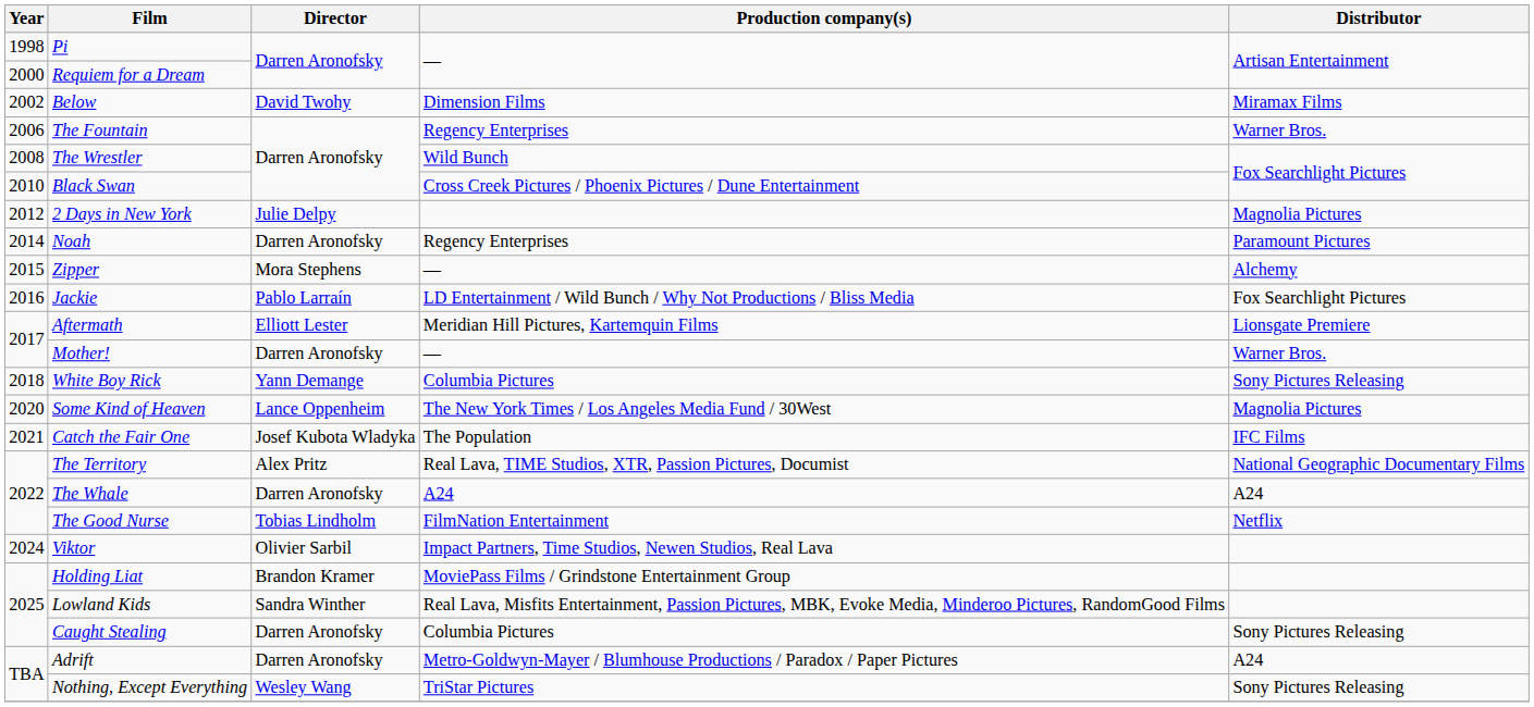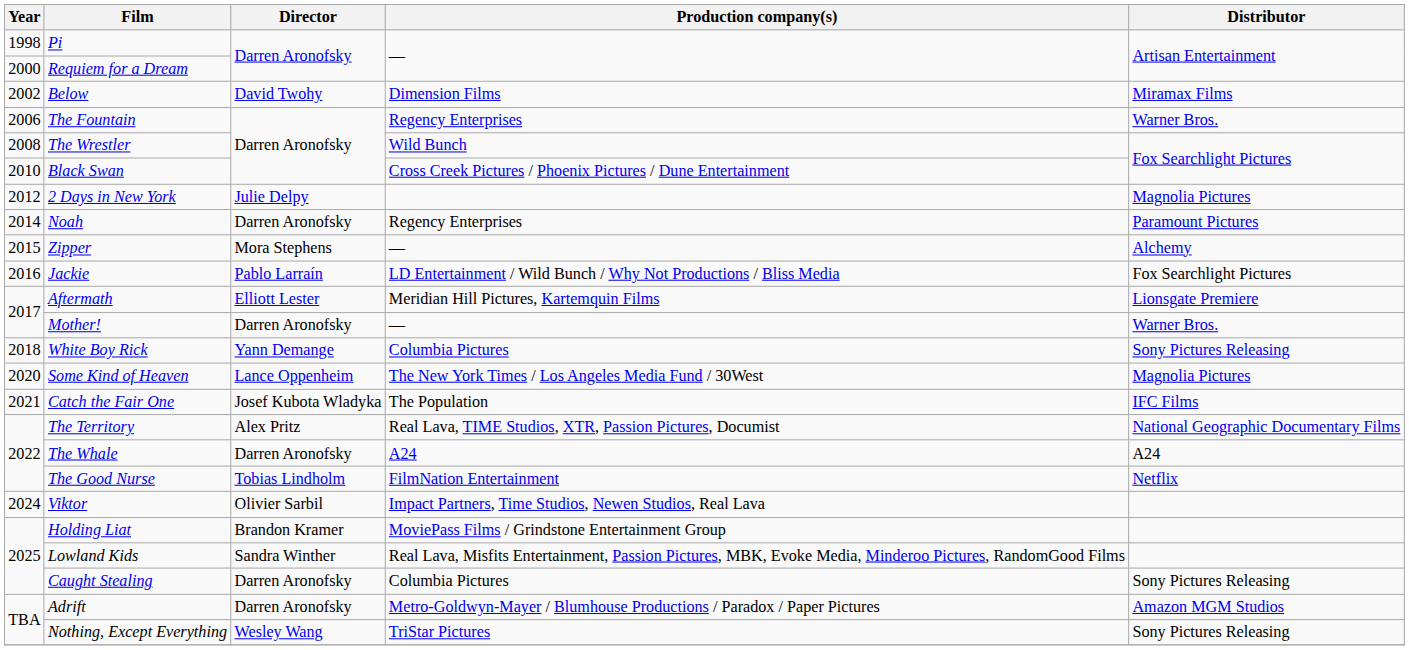 <table class="wikitable">
 <tr style="background:#ccc; text-align:center;">
 <th>Year</th>
 <th>Film</th>
 <th>Director</th>
 <th>Production company(s)</th>
 <th>Distributor</th>
 </tr>
 <tr>
 <td>1998</td>
 <td><em><a href='#'>Pi</a></em></td>
 <td rowspan="2"><a href='#'>Darren Aronofsky</a></td>
 <td rowspan="2">—</td>
 <td rowspan="2"><a href='#'>Artisan Entertainment</a></td>
 </tr>
 <tr>
 <td>2000</td>
 <td><em><a href='#'>Requiem for a Dream</a></em></td>
 </tr>
 <tr>
 <td>2002</td>
 <td><em><a href='#'>Below</a></em></td>
 <td><a href='#'>David Twohy</a></td>
 <td><a href='#'>Dimension Films</a></td>
 <td><a href='#'>Miramax Films</a></td>
 </tr>
 <tr>
 <td>2006</td>
 <td><em><a href='#'>The Fountain</a></em></td>
 <td rowspan="3">Darren Aronofsky</td>
 <td><a href='#'>Regency Enterprises</a></td>
 <td><a href='#'>Warner Bros.</a></td>
 </tr>
 <tr>
 <td>2008</td>
 <td><em><a href='#'>The Wrestler</a></em></td>
 <td><a href='#'>Wild Bunch</a></td>
 <td rowspan="2"><a href='#'>Fox Searchlight Pictures</a></td>
 </tr>
 <tr>
 <td>2010</td>
 <td><em><a href='#'>Black Swan</a></em></td>
 <td><a href='#'>Cross Creek Pictures</a> / <a href='#'>Phoenix Pictures</a> / <a href='#'>Dune Entertainment</a></td>
 </tr>
 <tr>
 <td>2012</td>
 <td><em><a href='#'>2 Days in New York</a></em></td>
 <td><a href='#'>Julie Delpy</a></td>
 <td></td>
 <td><a href='#'>Magnolia Pictures</a></td>
 </tr>
 <tr>
 <td>2014</td>
 <td><em><a href='#'>Noah</a></em></td>
 <td>Darren Aronofsky</td>
 <td>Regency Enterprises</td>
 <td><a href='#'>Paramount Pictures</a></td>
 </tr>
 <tr>
 <td>2015</td>
 <td><em><a href='#'>Zipper</a></em></td>
 <td>Mora Stephens</td>
 <td>—</td>
 <td><a href='#'>Alchemy</a></td>
 </tr>
 <tr>
 <td>2016</td>
 <td><em><a href='#'>Jackie</a></em></td>
 <td><a href='#'>Pablo Larraín</a></td>
 <td><a href='#'>LD Entertainment</a> / Wild Bunch / <a href='#'>Why Not Productions</a> / <a href='#'>Bliss Media</a></td>
 <td>Fox Searchlight Pictures</td>
 </tr>
 <tr>
 <td rowspan="2">2017</td>
 <td><em><a href='#'>Aftermath</a></em></td>
 <td><a href='#'>Elliott Lester</a></td>
 <td>Meridian Hill Pictures, <a href='#'>Kartemquin Films</a></td>
 <td><a href='#'>Lionsgate Premiere</a></td>
 </tr>
 <tr>
 <td><em><a href='#'>Mother!</a></em></td>
 <td>Darren Aronofsky</td>
 <td>—</td>
 <td><a href='#'>Warner Bros.</a></td>
 </tr>
 <tr>
 <td>2018</td>
 <td><em><a href='#'>White Boy Rick</a></em></td>
 <td><a href='#'>Yann Demange</a></td>
 <td><a href='#'>Columbia Pictures</a></td>
 <td><a href='#'>Sony Pictures Releasing</a></td>
 </tr>
 <tr>
 <td>2020</td>
 <td><em><a href='#'>Some Kind of Heaven</a></em></td>
 <td><a href='#'>Lance Oppenheim</a></td>
 <td><a href='#'>The New York Times</a> / <a href='#'>Los Angeles Media Fund</a> / 30West</td>
 <td><a href='#'>Magnolia Pictures</a></td>
 </tr>
 <tr>
 <td>2021</td>
 <td><em><a href='#'>Catch the Fair One</a></em></td>
 <td>Josef Kubota Wladyka</td>
 <td>The Population</td>
 <td><a href='#'>IFC Films</a></td>
 </tr>
 <tr>
 <td rowspan="3">2022</td>
 <td><em><a href='#'>The Territory</a></em></td>
 <td>Alex Pritz</td>
 <td>Real Lava, <a href='#'>TIME Studios</a>, <a href='#'>XTR</a>, <a href='#'>Passion Pictures</a>, Documist</td>
 <td><a href='#'>National Geographic Documentary Films</a></td>
 </tr>
 <tr>
 <td><em><a href='#'>The Whale</a></em></td>
 <td>Darren Aronofsky</td>
 <td><a href='#'>A24</a></td>
 <td>A24</td>
 </tr>
 <tr>
 <td><em><a href='#'>The Good Nurse</a></em></td>
 <td><a href='#'>Tobias Lindholm</a></td>
 <td><a href='#'>FilmNation Entertainment</a></td>
 <td><a href='#'>Netflix</a></td>
 </tr>
 <tr>
 <td>2024</td>
 <td><em><a href='#'>Viktor</a></em></td>
 <td>Olivier Sarbil</td>
 <td><a href='#'>Impact Partners</a>, <a href='#'>Time Studios</a>, <a href='#'>Newen Studios</a>, Real Lava</td>
 <td></td>
 </tr>
 <tr>
 <td rowspan="3">2025</td>
 <td><em><a href='#'>Holding Liat</a></em></td>
 <td>Brandon Kramer</td>
 <td><a href='#'>MoviePass Films</a> / Grindstone Entertainment Group</td>
 <td></td>
 </tr>
 <tr>
 <td><em>Lowland Kids</em></td>
 <td>Sandra Winther</td>
 <td>Real Lava, Misfits Entertainment, <a href='#'>Passion Pictures</a>, MBK, Evoke Media, <a href='#'>Minderoo Pictures</a>, RandomGood Films</td>
 </tr>
 <tr>
 <td><em><a href='#'>Caught Stealing</a></em></td>
 <td>Darren Aronofsky</td>
 <td>Columbia Pictures</td>
 <td>Sony Pictures Releasing</td>
 </tr>
 <tr>
 <td rowspan="2">TBA</td>
 <td><em>Adrift</em></td>
 <td>Darren Aronofsky</td>
 <td><a href='#'>Metro-Goldwyn-Mayer</a> / <a href='#'>Blumhouse Productions</a> / Paradox / Paper Pictures</td>
-<td>A24</td>
+<td><a href='#'>Amazon MGM Studios</a></td>
 </tr>
 <tr>
 <td><em>Nothing, Except Everything</em></td>
 <td><a href='#'>Wesley Wang</a></td>
 <td><a href='#'>TriStar Pictures</a></td>
 <td>Sony Pictures Releasing</td>
 </tr>
 <tr>
 </tr>
 </table>
